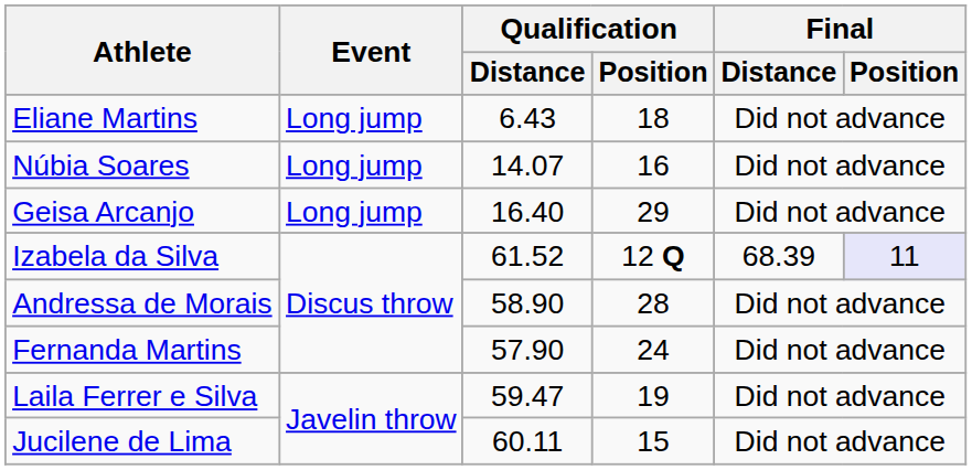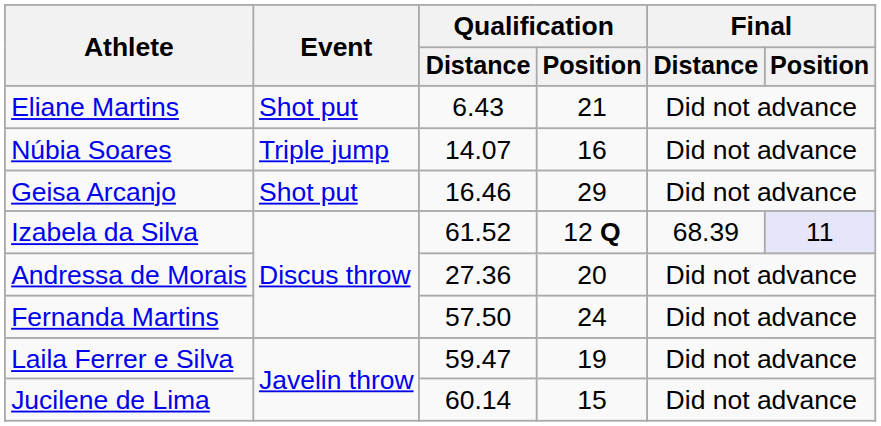 <table class=wikitable style="font-size:90%">
 <tr>
 <th rowspan="2">Athlete</th>
 <th rowspan="2">Event</th>
 <th colspan="2">Qualification</th>
 <th colspan="2">Final</th>
 </tr>
 <tr style="font-size:95%">
 <th>Distance</th>
 <th>Position</th>
 <th>Distance</th>
 <th>Position</th>
 </tr>
 <tr align=center>
 <td align="left"><a href='#'>Eliane Martins</a></td>
-<td align="left"><a href='#'>Long jump</a></td>
+<td align=left><a href='#'>Shot put</a></td>
 <td>6.43</td>
-<td>18</td>
+<td>21</td>
 <td colspan=2>Did not advance</td>
 </tr>
 <tr align=center>
 <td align=left><a href='#'>Núbia Soares</a></td>
-<td align="left"><a href='#'>Long jump</a></td>
+<td align=left><a href='#'>Triple jump</a></td>
 <td>14.07</td>
 <td>16</td>
 <td colspan=2>Did not advance</td>
 </tr>
 <tr align=center>
 <td align=left><a href='#'>Geisa Arcanjo</a></td>
-<td align="left"><a href='#'>Long jump</a></td>
-<td>16.40</td>
+<td align=left><a href='#'>Shot put</a></td>
+<td>16.46</td>
 <td>29</td>
 <td colspan=2>Did not advance</td>
 </tr>
 <tr align=center>
 <td align="left"><a href='#'>Izabela da Silva</a></td>
 <td align="left" rowspan=3><a href='#'>Discus throw</a></td>
 <td>61.52</td>
 <td>12 <strong>Q</strong></td>
 <td>68.39</td>
 <td style="background: lavender;">11</td>
 </tr>
 <tr align=center>
 <td align="left"><a href='#'>Andressa de Morais</a></td>
-<td>58.90</td>
-<td>28</td>
+<td>27.36</td>
+<td>20</td>
 <td colspan=2>Did not advance</td>
 </tr>
 <tr align=center>
 <td align="left"><a href='#'>Fernanda Martins</a></td>
-<td>57.90</td>
+<td>57.50</td>
 <td>24</td>
 <td colspan=2>Did not advance</td>
 </tr>
 <tr align=center>
 <td align=left><a href='#'>Laila Ferrer e Silva</a></td>
 <td align=left rowspan=2><a href='#'>Javelin throw</a></td>
 <td>59.47</td>
 <td>19</td>
 <td colspan=2>Did not advance</td>
 </tr>
 <tr align=center>
 <td align="left"><a href='#'>Jucilene de Lima</a></td>
-<td>60.11</td>
+<td>60.14</td>
 <td>15</td>
 <td colspan=2>Did not advance</td>
 </tr>
 </table>
